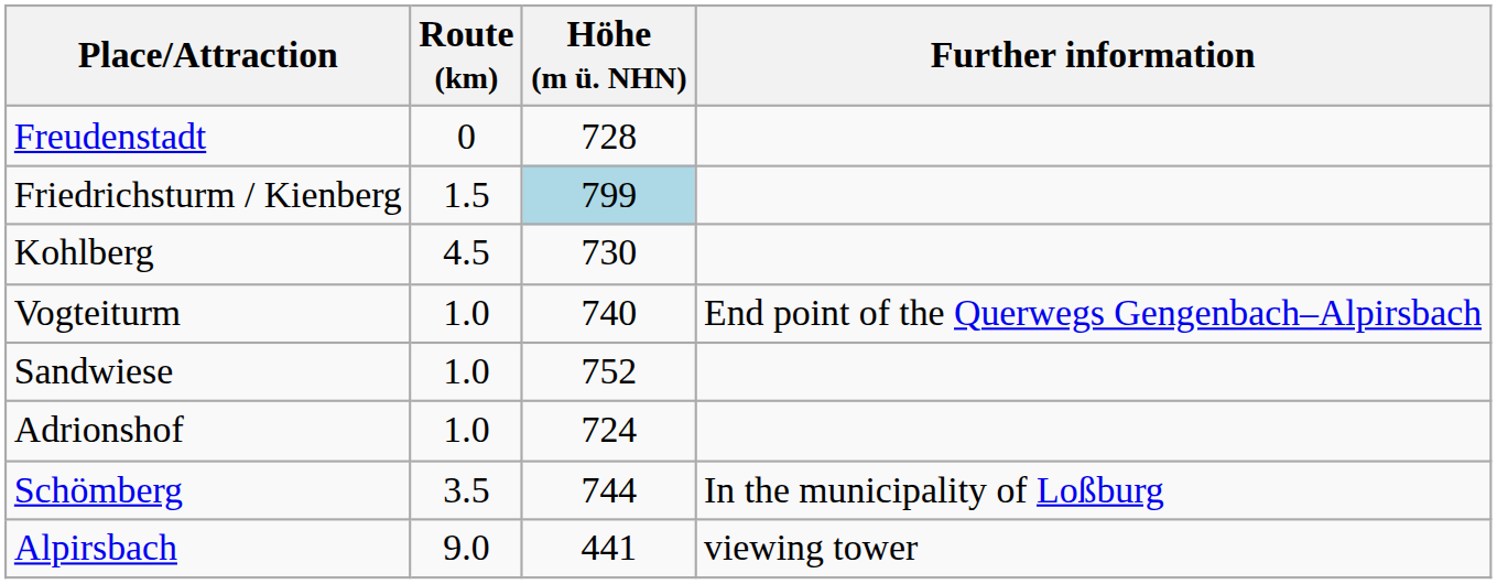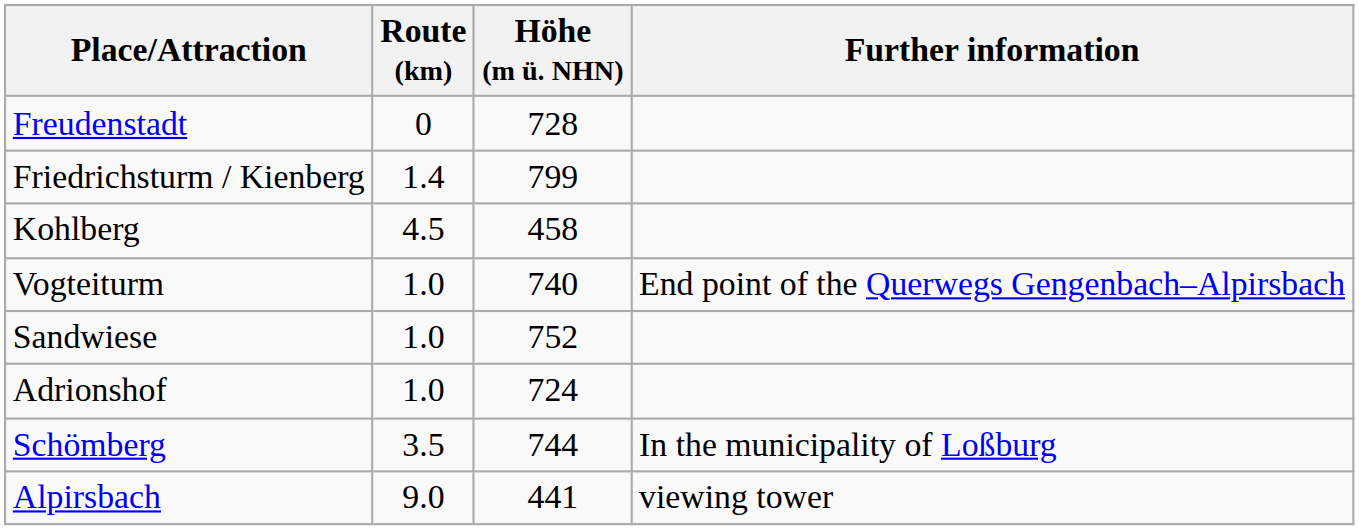 <table class="wikitable toptextcells">
 <tr class="hintergrundfarbe5">
 <th>Place/Attraction</th>
 <th>Route<br><small>(km)</small></th>
 <th>Höhe<br><small>(m ü. NHN)</small></th>
 <th class="unsortable">Further information</th>
 </tr>
 <tr>
 <td><a href='#'>Freudenstadt</a></td>
 <td style="text-align:center">0</td>
 <td style="text-align:center">728</td>
 <td></td>
 </tr>
 <tr>
 <td>Friedrichsturm / Kienberg</td>
-<td style="text-align:center">1.5</td>
-<td style="background: lightblue; text-align:center">799</td>
+<td style="text-align:center">1.4</td>
+<td style="text-align:center">799</td>
 <td></td>
 </tr>
 <tr>
 <td>Kohlberg</td>
 <td style="text-align:center">4.5</td>
-<td style="text-align:center">730</td>
+<td style="text-align:center">458</td>
 <td></td>
 </tr>
 <tr>
 <td>Vogteiturm</td>
 <td style="text-align:center">1.0</td>
 <td style="text-align:center">740</td>
 <td>End point of the <a href='#'>Querwegs Gengenbach–Alpirsbach</a></td>
 </tr>
 <tr>
 <td>Sandwiese</td>
 <td style="text-align:center">1.0</td>
 <td style="text-align:center">752</td>
 <td></td>
 </tr>
 <tr>
 <td>Adrionshof</td>
 <td style="text-align:center">1.0</td>
 <td style="text-align:center">724</td>
 <td></td>
 </tr>
 <tr>
 <td><a href='#'>Schömberg</a></td>
 <td style="text-align:center">3.5</td>
 <td style="text-align:center">744</td>
 <td>In the municipality of <a href='#'>Loßburg</a></td>
 </tr>
 <tr>
 <td><a href='#'>Alpirsbach</a></td>
 <td style="text-align:center">9.0</td>
 <td style="text-align:center">441</td>
 <td>viewing tower</td>
 </tr>
 </table>
